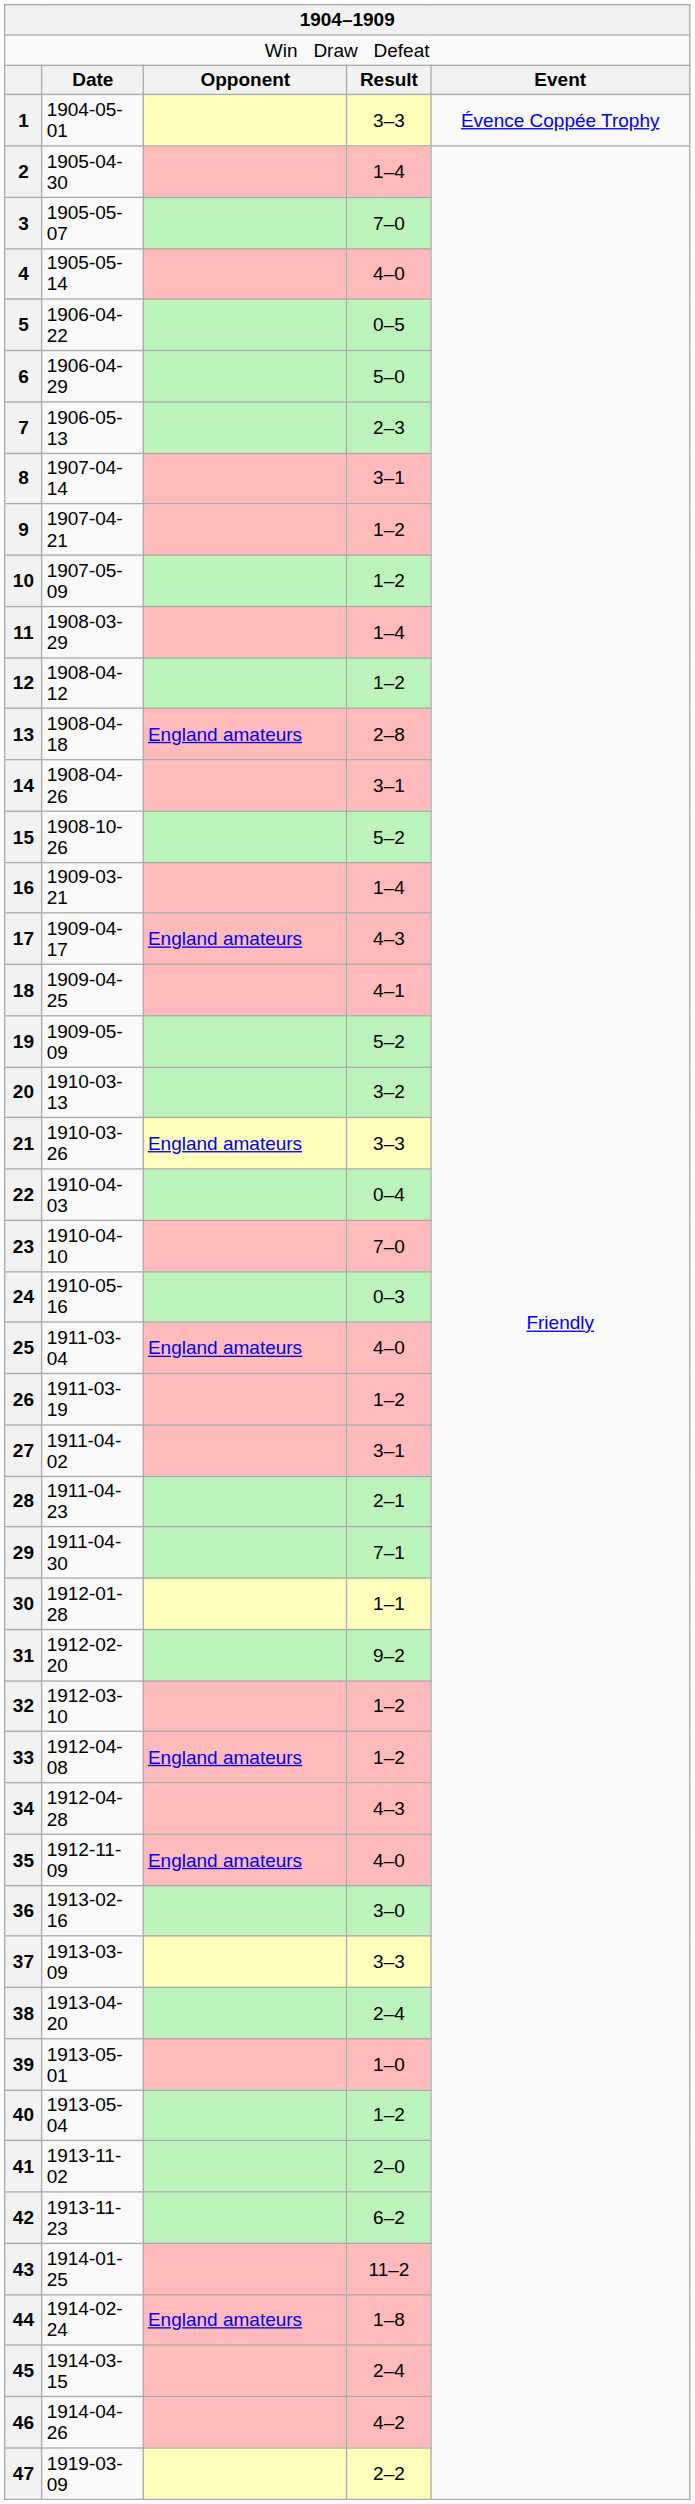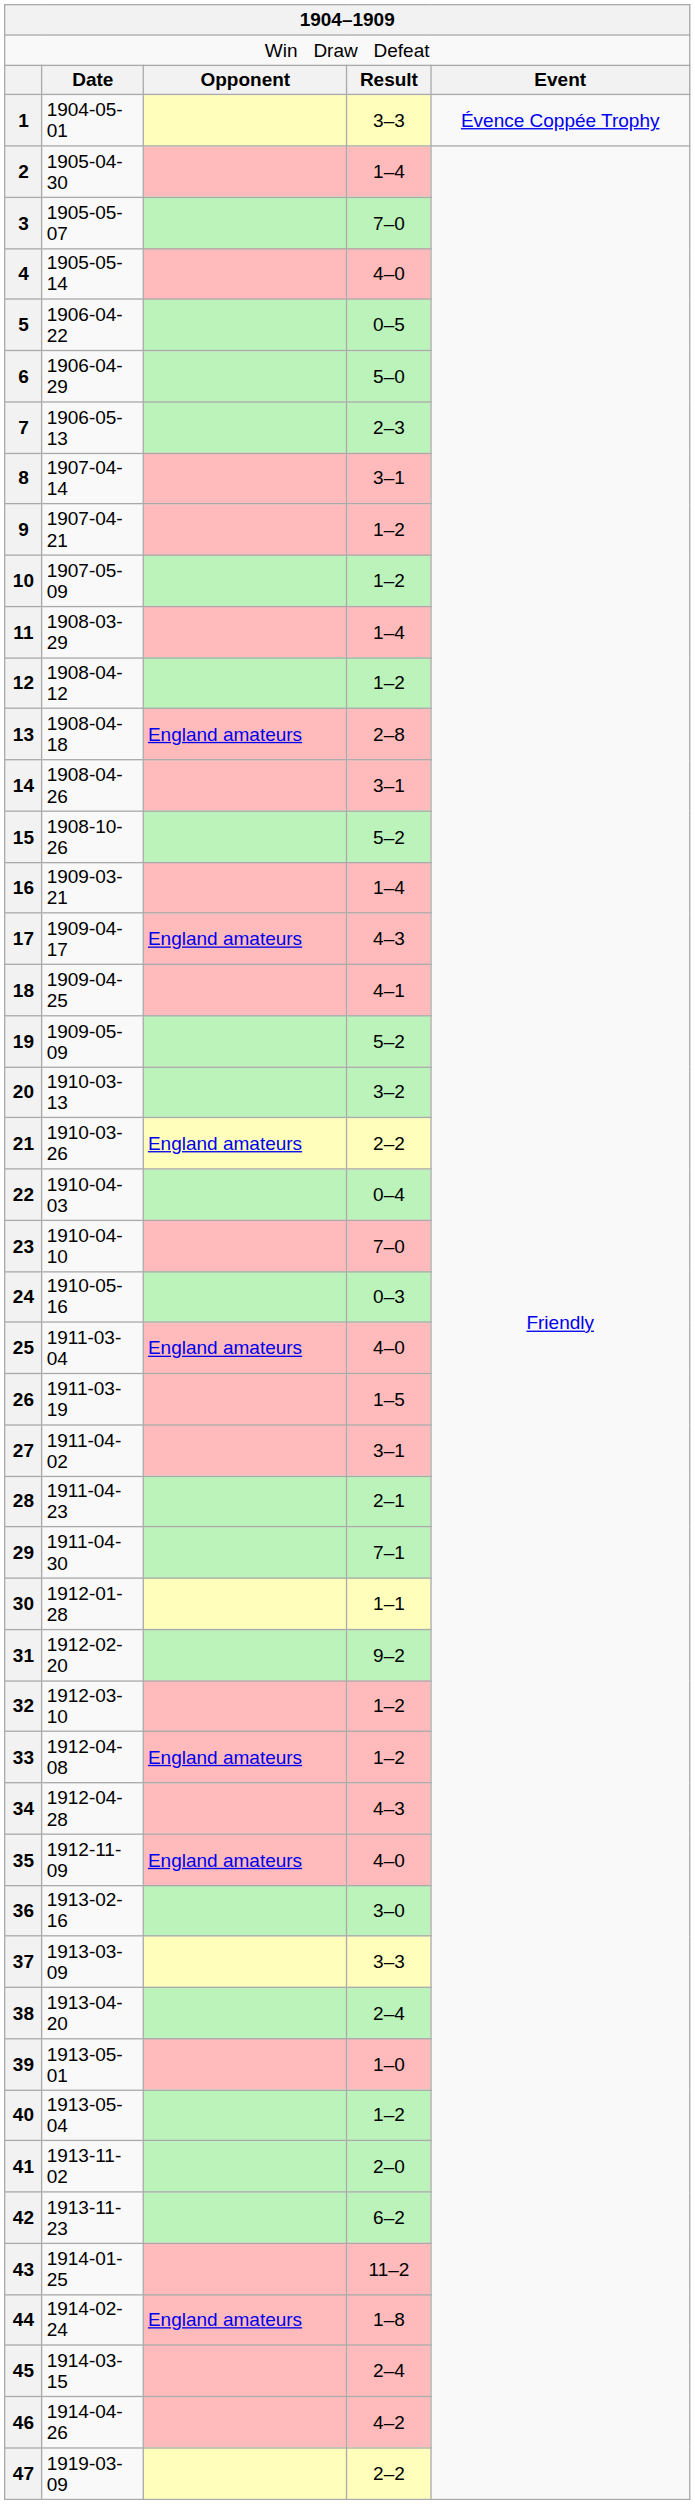 <table class="wikitable collapsible" style="font-size: 90%; min-width: 520px;">
 <tr>
 <th colspan="5" width="400">1904–1909</th>
 </tr>
 <tr>
 <td align="center" colspan="5"> Win   Draw   Defeat</td>
 </tr>
 <tr>
 <th></th>
 <th width=70>Date</th>
 <th>Opponent</th>
 <th>Result</th>
 <th>Event</th>
 </tr>
 <tr>
 <th>1</th>
 <td>1904-05-01</td>
 <td bgcolor="#ffffbb"></td>
 <td bgcolor="#ffffbb" align="center">3–3</td>
 <td align="center"><a href='#'>Évence Coppée Trophy</a></td>
 </tr>
 <tr>
 <th>2</th>
 <td>1905-04-30</td>
 <td bgcolor="#ffbbbb"></td>
 <td bgcolor="#ffbbbb" align="center">1–4</td>
 <td rowspan="46" align="center"><a href='#'>Friendly</a></td>
 </tr>
 <tr>
 <th>3</th>
 <td>1905-05-07</td>
 <td bgcolor="#bbf3bb"></td>
 <td bgcolor="#bbf3bb" align="center">7–0</td>
 </tr>
 <tr>
 <th>4</th>
 <td>1905-05-14</td>
 <td bgcolor="#ffbbbb"></td>
 <td bgcolor="#ffbbbb" align="center">4–0</td>
 </tr>
 <tr>
 <th>5</th>
 <td>1906-04-22</td>
 <td bgcolor="#bbf3bb"></td>
 <td bgcolor="#bbf3bb" align="center">0–5</td>
 </tr>
 <tr>
 <th>6</th>
 <td>1906-04-29</td>
 <td bgcolor="#bbf3bb"></td>
 <td bgcolor="#bbf3bb" align="center">5–0</td>
 </tr>
 <tr>
 <th>7</th>
 <td>1906-05-13</td>
 <td bgcolor="#bbf3bb"></td>
 <td bgcolor="#bbf3bb" align="center">2–3</td>
 </tr>
 <tr>
 <th>8</th>
 <td>1907-04-14</td>
 <td bgcolor="#ffbbbb"></td>
 <td bgcolor="#ffbbbb" align="center">3–1</td>
 </tr>
 <tr>
 <th>9</th>
 <td>1907-04-21</td>
 <td bgcolor="#ffbbbb"></td>
 <td bgcolor="#ffbbbb" align="center">1–2</td>
 </tr>
 <tr>
 <th>10</th>
 <td>1907-05-09</td>
 <td bgcolor="#bbf3bb"></td>
 <td bgcolor="#bbf3bb" align="center">1–2</td>
 </tr>
 <tr>
 <th>11</th>
 <td>1908-03-29</td>
 <td bgcolor="#ffbbbb"></td>
 <td bgcolor="#ffbbbb" align="center">1–4</td>
 </tr>
 <tr>
 <th>12</th>
 <td>1908-04-12</td>
 <td bgcolor="#bbf3bb"></td>
 <td bgcolor="#bbf3bb" align="center">1–2</td>
 </tr>
 <tr>
 <th>13</th>
 <td>1908-04-18</td>
 <td bgcolor="#ffbbbb"> <a href='#'>England amateurs</a></td>
 <td bgcolor="#ffbbbb" align="center">2–8</td>
 </tr>
 <tr>
 <th>14</th>
 <td>1908-04-26</td>
 <td bgcolor="#ffbbbb"></td>
 <td bgcolor="#ffbbbb" align="center">3–1</td>
 </tr>
 <tr>
 <th>15</th>
 <td>1908-10-26</td>
 <td bgcolor="#bbf3bb"></td>
 <td bgcolor="#bbf3bb" align="center">5–2</td>
 </tr>
 <tr>
 <th>16</th>
 <td>1909-03-21</td>
 <td bgcolor="#ffbbbb"></td>
 <td bgcolor="#ffbbbb" align="center">1–4</td>
 </tr>
 <tr>
 <th>17</th>
 <td>1909-04-17</td>
 <td bgcolor="#ffbbbb"> <a href='#'>England amateurs</a></td>
 <td bgcolor="#ffbbbb" align="center">4–3</td>
 </tr>
 <tr>
 <th>18</th>
 <td>1909-04-25</td>
 <td bgcolor="#ffbbbb"></td>
 <td bgcolor="#ffbbbb" align="center">4–1</td>
 </tr>
 <tr>
 <th>19</th>
 <td>1909-05-09</td>
 <td bgcolor="#bbf3bb"></td>
 <td bgcolor="#bbf3bb" align="center">5–2</td>
 </tr>
 <tr>
 <th>20</th>
 <td>1910-03-13</td>
 <td bgcolor="#bbf3bb"></td>
 <td bgcolor="#bbf3bb" align="center">3–2</td>
 </tr>
 <tr>
 <th>21</th>
 <td>1910-03-26</td>
 <td bgcolor="#ffffbb"> <a href='#'>England amateurs</a></td>
-<td bgcolor="#ffffbb" align="center">3–3</td>
+<td bgcolor="#ffffbb" align="center">2–2</td>
 </tr>
 <tr>
 <th>22</th>
 <td>1910-04-03</td>
 <td bgcolor="#bbf3bb"></td>
 <td bgcolor="#bbf3bb" align="center">0–4</td>
 </tr>
 <tr>
 <th>23</th>
 <td>1910-04-10</td>
 <td bgcolor="#ffbbbb"></td>
 <td bgcolor="#ffbbbb" align="center">7–0</td>
 </tr>
 <tr>
 <th>24</th>
 <td>1910-05-16</td>
 <td bgcolor="#bbf3bb"></td>
 <td bgcolor="#bbf3bb" align="center">0–3</td>
 </tr>
 <tr>
 <th>25</th>
 <td>1911-03-04</td>
 <td bgcolor="#ffbbbb"> <a href='#'>England amateurs</a></td>
 <td bgcolor="#ffbbbb" align="center">4–0</td>
 </tr>
 <tr>
 <th>26</th>
 <td>1911-03-19</td>
 <td bgcolor="#ffbbbb"></td>
-<td bgcolor="#ffbbbb" align="center">1–2</td>
+<td bgcolor="#ffbbbb" align="center">1–5</td>
 </tr>
 <tr>
 <th>27</th>
 <td>1911-04-02</td>
 <td bgcolor="#ffbbbb"></td>
 <td bgcolor="#ffbbbb" align="center">3–1</td>
 </tr>
 <tr>
 <th>28</th>
 <td>1911-04-23</td>
 <td bgcolor="#bbf3bb"></td>
 <td bgcolor="#bbf3bb" align="center">2–1</td>
 </tr>
 <tr>
 <th>29</th>
 <td>1911-04-30</td>
 <td bgcolor="#bbf3bb"></td>
 <td bgcolor="#bbf3bb" align="center">7–1</td>
 </tr>
 <tr>
 <th>30</th>
 <td>1912-01-28</td>
 <td bgcolor="#ffffbb"></td>
 <td bgcolor="#ffffbb" align="center">1–1</td>
 </tr>
 <tr>
 <th>31</th>
 <td>1912-02-20</td>
 <td bgcolor="#bbf3bb"></td>
 <td bgcolor="#bbf3bb" align="center">9–2</td>
 </tr>
 <tr>
 <th>32</th>
 <td>1912-03-10</td>
 <td bgcolor="#ffbbbb"></td>
 <td bgcolor="#ffbbbb" align="center">1–2</td>
 </tr>
 <tr>
 <th>33</th>
 <td>1912-04-08</td>
 <td bgcolor="#ffbbbb"> <a href='#'>England amateurs</a></td>
 <td bgcolor="#ffbbbb" align="center">1–2</td>
 </tr>
 <tr>
 <th>34</th>
 <td>1912-04-28</td>
 <td bgcolor="#ffbbbb"></td>
 <td bgcolor="#ffbbbb" align="center">4–3</td>
 </tr>
 <tr>
 <th>35</th>
 <td>1912-11-09</td>
 <td bgcolor="#ffbbbb"> <a href='#'>England amateurs</a></td>
 <td bgcolor="#ffbbbb" align="center">4–0</td>
 </tr>
 <tr>
 <th>36</th>
 <td>1913-02-16</td>
 <td bgcolor="#bbf3bb"></td>
 <td bgcolor="#bbf3bb" align="center">3–0</td>
 </tr>
 <tr>
 <th>37</th>
 <td>1913-03-09</td>
 <td bgcolor="#ffffbb"></td>
 <td bgcolor="#ffffbb" align="center">3–3</td>
 </tr>
 <tr>
 <th>38</th>
 <td>1913-04-20</td>
 <td bgcolor="#bbf3bb"></td>
 <td bgcolor="#bbf3bb" align="center">2–4</td>
 </tr>
 <tr>
 <th>39</th>
 <td>1913-05-01</td>
 <td bgcolor="#ffbbbb"></td>
 <td bgcolor="#ffbbbb" align="center">1–0</td>
 </tr>
 <tr>
 <th>40</th>
 <td>1913-05-04</td>
 <td bgcolor="#bbf3bb"></td>
 <td bgcolor="#bbf3bb" align="center">1–2</td>
 </tr>
 <tr>
 <th>41</th>
 <td>1913-11-02</td>
 <td bgcolor="#bbf3bb"></td>
 <td bgcolor="#bbf3bb" align="center">2–0</td>
 </tr>
 <tr>
 <th>42</th>
 <td>1913-11-23</td>
 <td bgcolor="#bbf3bb"></td>
 <td bgcolor="#bbf3bb" align="center">6–2</td>
 </tr>
 <tr>
 <th>43</th>
 <td>1914-01-25</td>
 <td bgcolor="#ffbbbb"></td>
 <td bgcolor="#ffbbbb" align="center">11–2</td>
 </tr>
 <tr>
 <th>44</th>
 <td>1914-02-24</td>
 <td bgcolor="#ffbbbb"> <a href='#'>England amateurs</a></td>
 <td bgcolor="#ffbbbb" align="center">1–8</td>
 </tr>
 <tr>
 <th>45</th>
 <td>1914-03-15</td>
 <td bgcolor="#ffbbbb"></td>
 <td bgcolor="#ffbbbb" align="center">2–4</td>
 </tr>
 <tr>
 <th>46</th>
 <td>1914-04-26</td>
 <td bgcolor="#ffbbbb"></td>
 <td bgcolor="#ffbbbb" align="center">4–2</td>
 </tr>
 <tr>
 <th>47</th>
 <td>1919-03-09</td>
 <td bgcolor="#ffffbb"></td>
 <td bgcolor="#ffffbb" align="center">2–2</td>
 </tr>
 </table>
